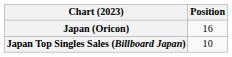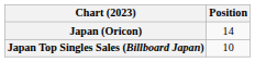 <table class="wikitable sortable plainrowheaders" style="text-align:center">
 <tr>
 <th scope="col">Chart (2023)</th>
 <th scope="col">Position</th>
 </tr>
 <tr>
 <th scope="row">Japan (Oricon)</th>
-<td>16</td>
+<td>14</td>
 </tr>
 <tr>
 <th scope="row">Japan Top Singles Sales (<em>Billboard Japan</em>)</th>
 <td>10</td>
 </tr>
 </table>
